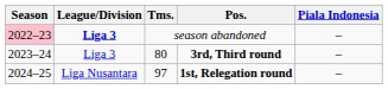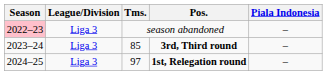 <table class="wikitable" style="text-align:center;nowrap">
 <tr style="background:#efefef;">
 <th>Season</th>
 <th>League/Division</th>
 <th>Tms.</th>
 <th>Pos.</th>
 <th><a href='#'>Piala Indonesia</a></th>
 </tr>
 <tr>
 <td style="background: pink;">2022–23</td>
-<td><strong><a href='#'>Liga 3</a></strong></td>
+<td><a href='#'>Liga 3</a></td>
 <td colspan="2"><em>season abandoned</em></td>
 <td>–</td>
 </tr>
 <tr>
 <td>2023–24</td>
 <td><a href='#'>Liga 3</a></td>
-<td>80</td>
+<td>85</td>
 <td><strong>3rd, Third round</strong></td>
 <td>–</td>
 </tr>
 <tr>
 <td>2024–25</td>
-<td><a href='#'>Liga Nusantara</a></td>
+<td><a href='#'>Liga 3</a></td>
 <td>97</td>
 <td><strong>1st, Relegation round</strong></td>
 <td>–</td>
 </tr>
 </table>
